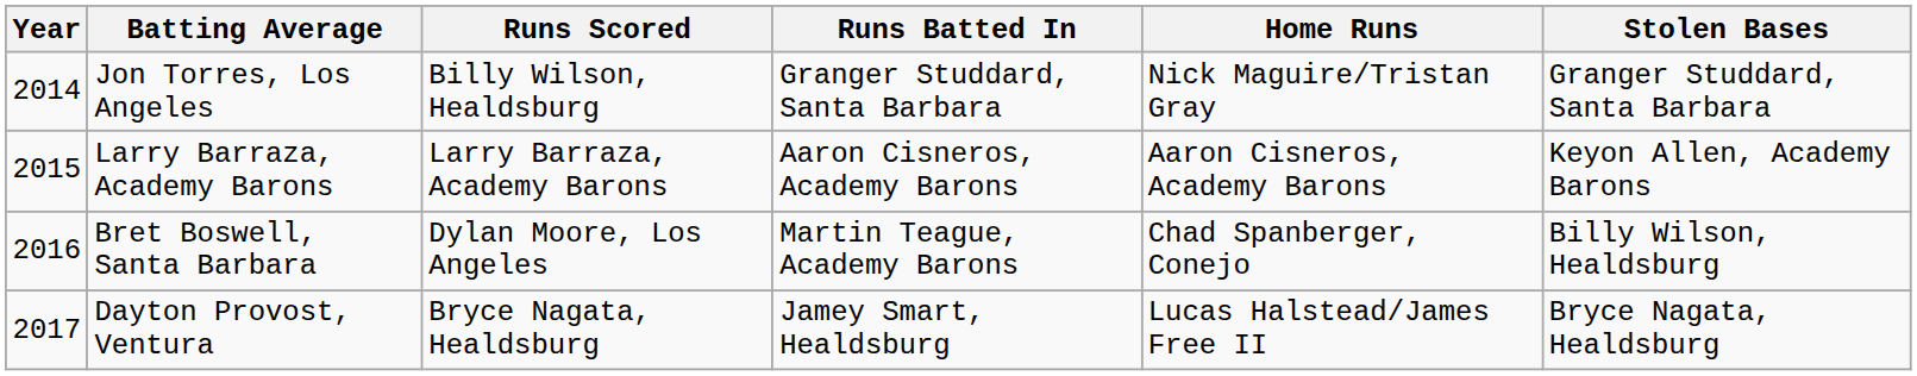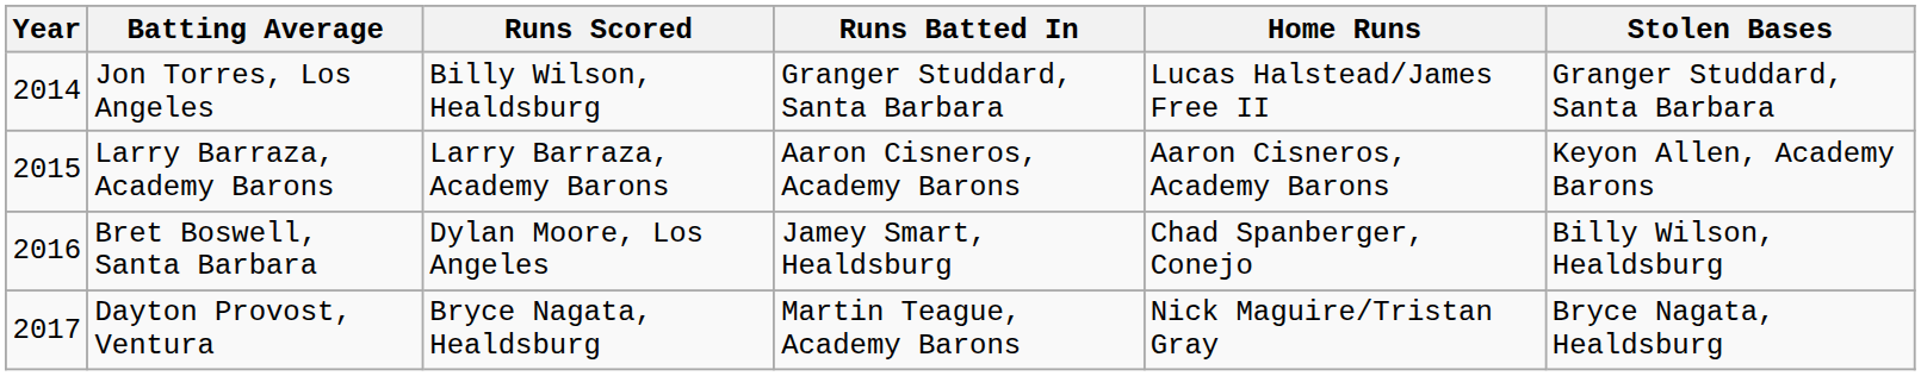 <table class="wikitable">
 <tr>
 <th>Year</th>
 <th>Batting Average</th>
 <th>Runs Scored</th>
 <th>Runs Batted In</th>
 <th>Home Runs</th>
 <th>Stolen Bases</th>
 </tr>
 <tr>
 <td>2014</td>
 <td>Jon Torres, Los Angeles</td>
 <td>Billy Wilson, Healdsburg</td>
 <td>Granger Studdard, Santa Barbara</td>
-<td>Nick Maguire/Tristan Gray</td>
+<td>Lucas Halstead/James Free II</td>
 <td>Granger Studdard, Santa Barbara</td>
 </tr>
 <tr>
 <td>2015</td>
 <td>Larry Barraza, Academy Barons</td>
 <td>Larry Barraza, Academy Barons</td>
 <td>Aaron Cisneros, Academy Barons</td>
 <td>Aaron Cisneros, Academy Barons</td>
 <td>Keyon Allen, Academy Barons</td>
 </tr>
 <tr>
 <td>2016</td>
 <td>Bret Boswell, Santa Barbara</td>
 <td>Dylan Moore, Los Angeles</td>
-<td>Martin Teague, Academy Barons</td>
+<td>Jamey Smart, Healdsburg</td>
 <td>Chad Spanberger, Conejo</td>
 <td>Billy Wilson, Healdsburg</td>
 </tr>
 <tr>
 <td>2017</td>
 <td>Dayton Provost, Ventura</td>
 <td>Bryce Nagata, Healdsburg</td>
-<td>Jamey Smart, Healdsburg</td>
-<td>Lucas Halstead/James Free II</td>
+<td>Martin Teague, Academy Barons</td>
+<td>Nick Maguire/Tristan Gray</td>
 <td>Bryce Nagata, Healdsburg</td>
 </tr>
 </table>
